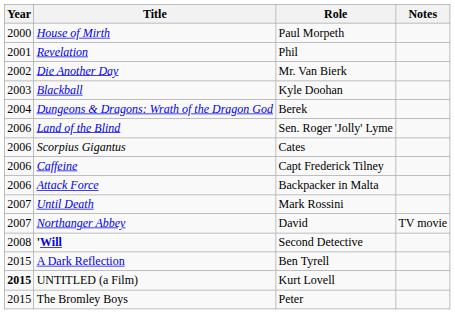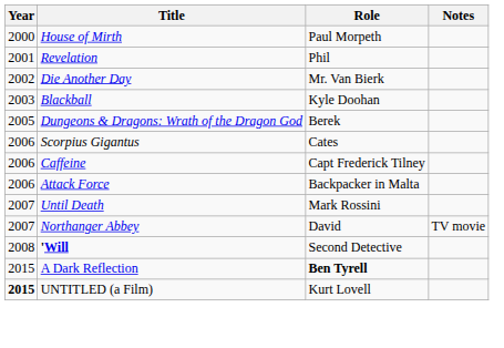 <table class="wikitable">
 <tr>
 <th>Year</th>
 <th>Title</th>
 <th>Role</th>
 <th>Notes</th>
 </tr>
 <tr>
 <td>2000</td>
 <td><em><a href='#'>House of Mirth</a></em></td>
 <td>Paul Morpeth</td>
 <td></td>
 </tr>
 <tr>
 <td>2001</td>
 <td><em><a href='#'>Revelation</a></em></td>
 <td>Phil</td>
 <td></td>
 </tr>
 <tr>
 <td>2002</td>
 <td><em><a href='#'>Die Another Day</a></em></td>
 <td>Mr. Van Bierk</td>
 <td></td>
 </tr>
 <tr>
 <td>2003</td>
 <td><em><a href='#'>Blackball</a></em></td>
 <td>Kyle Doohan</td>
 <td></td>
 </tr>
 <tr>
-<td>2004</td>
+<td>2005</td>
 <td><em><a href='#'>Dungeons & Dragons: Wrath of the Dragon God</a></em></td>
 <td>Berek</td>
-<td></td>
-</tr>
-<tr>
-<td>2006</td>
-<td><em><a href='#'>Land of the Blind</a></em></td>
-<td>Sen. Roger 'Jolly' Lyme</td>
 <td></td>
 </tr>
 <tr>
 <td>2006</td>
 <td><em>Scorpius Gigantus</em></td>
 <td>Cates</td>
 <td></td>
 </tr>
 <tr>
 <td>2006</td>
 <td><em><a href='#'>Caffeine</a></em></td>
 <td>Capt Frederick Tilney</td>
 <td></td>
 </tr>
 <tr>
 <td>2006</td>
 <td><em><a href='#'>Attack Force</a></em></td>
 <td>Backpacker in Malta</td>
 <td></td>
 </tr>
 <tr>
 <td>2007</td>
 <td><em><a href='#'>Until Death</a></em></td>
 <td>Mark Rossini</td>
 <td></td>
 </tr>
 <tr>
 <td>2007</td>
 <td><em><a href='#'>Northanger Abbey</a></em></td>
 <td>David</td>
 <td>TV movie</td>
 </tr>
 <tr>
 <td>2008</td>
 <td><strong>'<a href='#'>Will</a><em></td>
 <td>Second Detective</td>
 <td></td>
 </tr>
 <tr>
 <td>2015</td>
 <td></em><a href='#'>A Dark Reflection</a><em></td>
-<td>Ben Tyrell</td>
+<td><strong>Ben Tyrell</strong></td>
 <td></td>
 </tr>
 <tr>
 <td><strong>2015</strong></td>
 <td></em>UNTITLED (a Film)<em></td>
 <td>Kurt Lovell</td>
 <td></td>
 </tr>
-<tr>
-<td>2015</td>
-<td></em>The Bromley Boys<em></td>
-<td>Peter</td>
-<td></td>
-</tr>
 </table>
